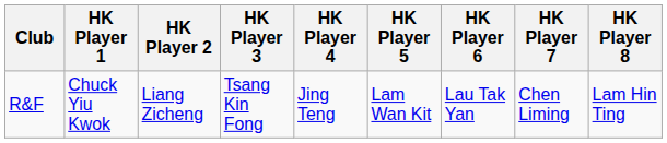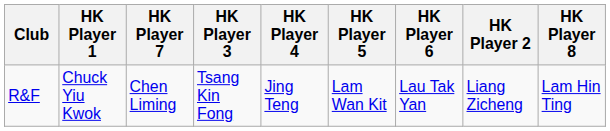 <table class="wikitable" border="1">
 <tr>
 <th width="130">Club</th>
 <th width="150">HK Player 1</th>
-<th width="150">HK Player 2</th>
+<th width="150">HK Player 7</th>
 <th width="150">HK Player 3</th>
 <th width="150">HK Player 4</th>
 <th width="150">HK Player 5</th>
 <th width="150">HK Player 6</th>
-<th width="150">HK Player 7</th>
+<th width="150">HK Player 2</th>
 <th width="150">HK Player 8</th>
 </tr>
 <tr>
 <td> <a href='#'>R&F</a></td>
 <td><a href='#'>Chuck Yiu Kwok</a></td>
-<td><a href='#'>Liang Zicheng</a></td>
+<td><a href='#'>Chen Liming</a></td>
 <td><a href='#'>Tsang Kin Fong</a></td>
 <td><a href='#'>Jing Teng</a></td>
 <td><a href='#'>Lam Wan Kit</a></td>
 <td><a href='#'>Lau Tak Yan</a></td>
-<td><a href='#'>Chen Liming</a></td>
+<td><a href='#'>Liang Zicheng</a></td>
 <td><a href='#'>Lam Hin Ting</a></td>
 </tr>
 </table>
